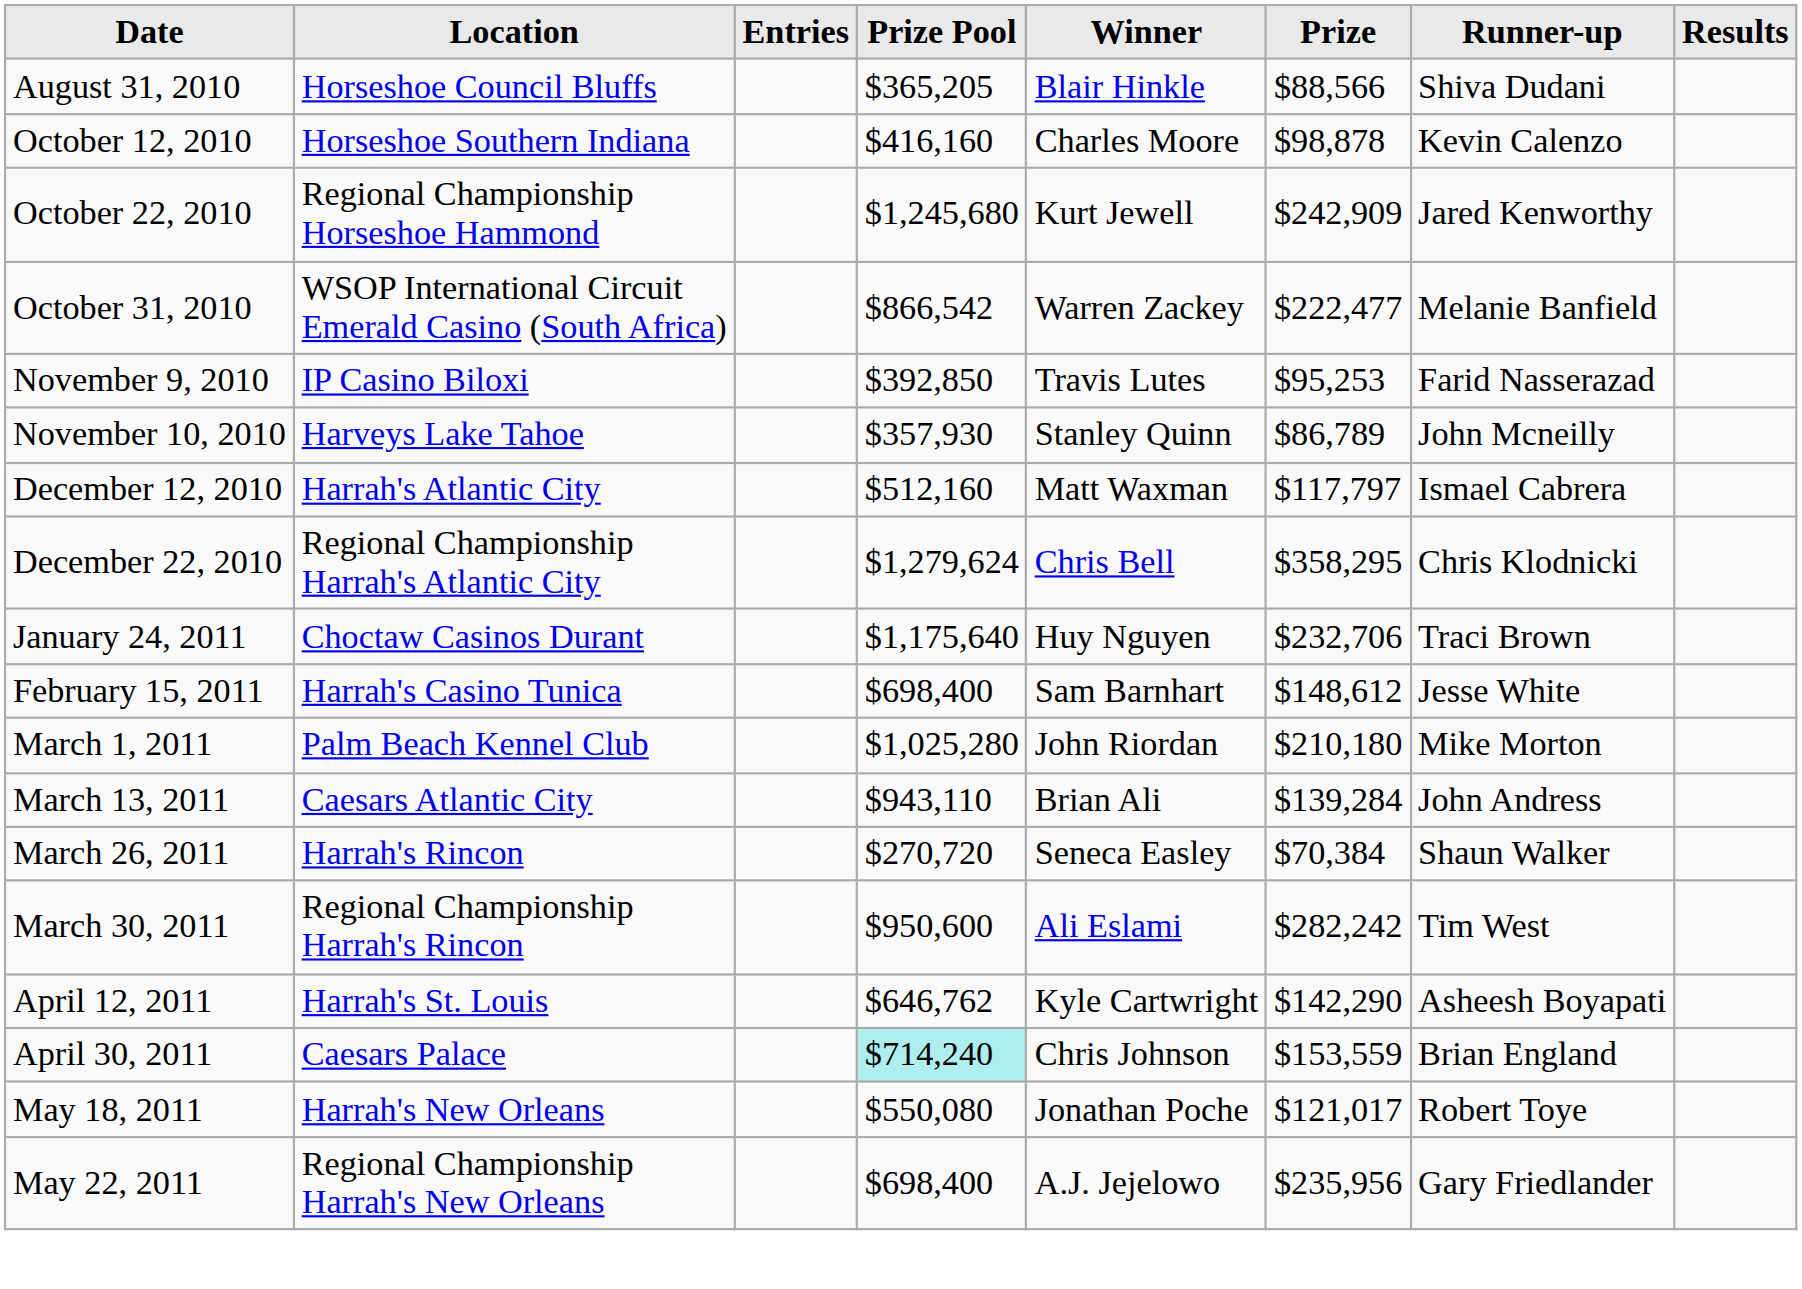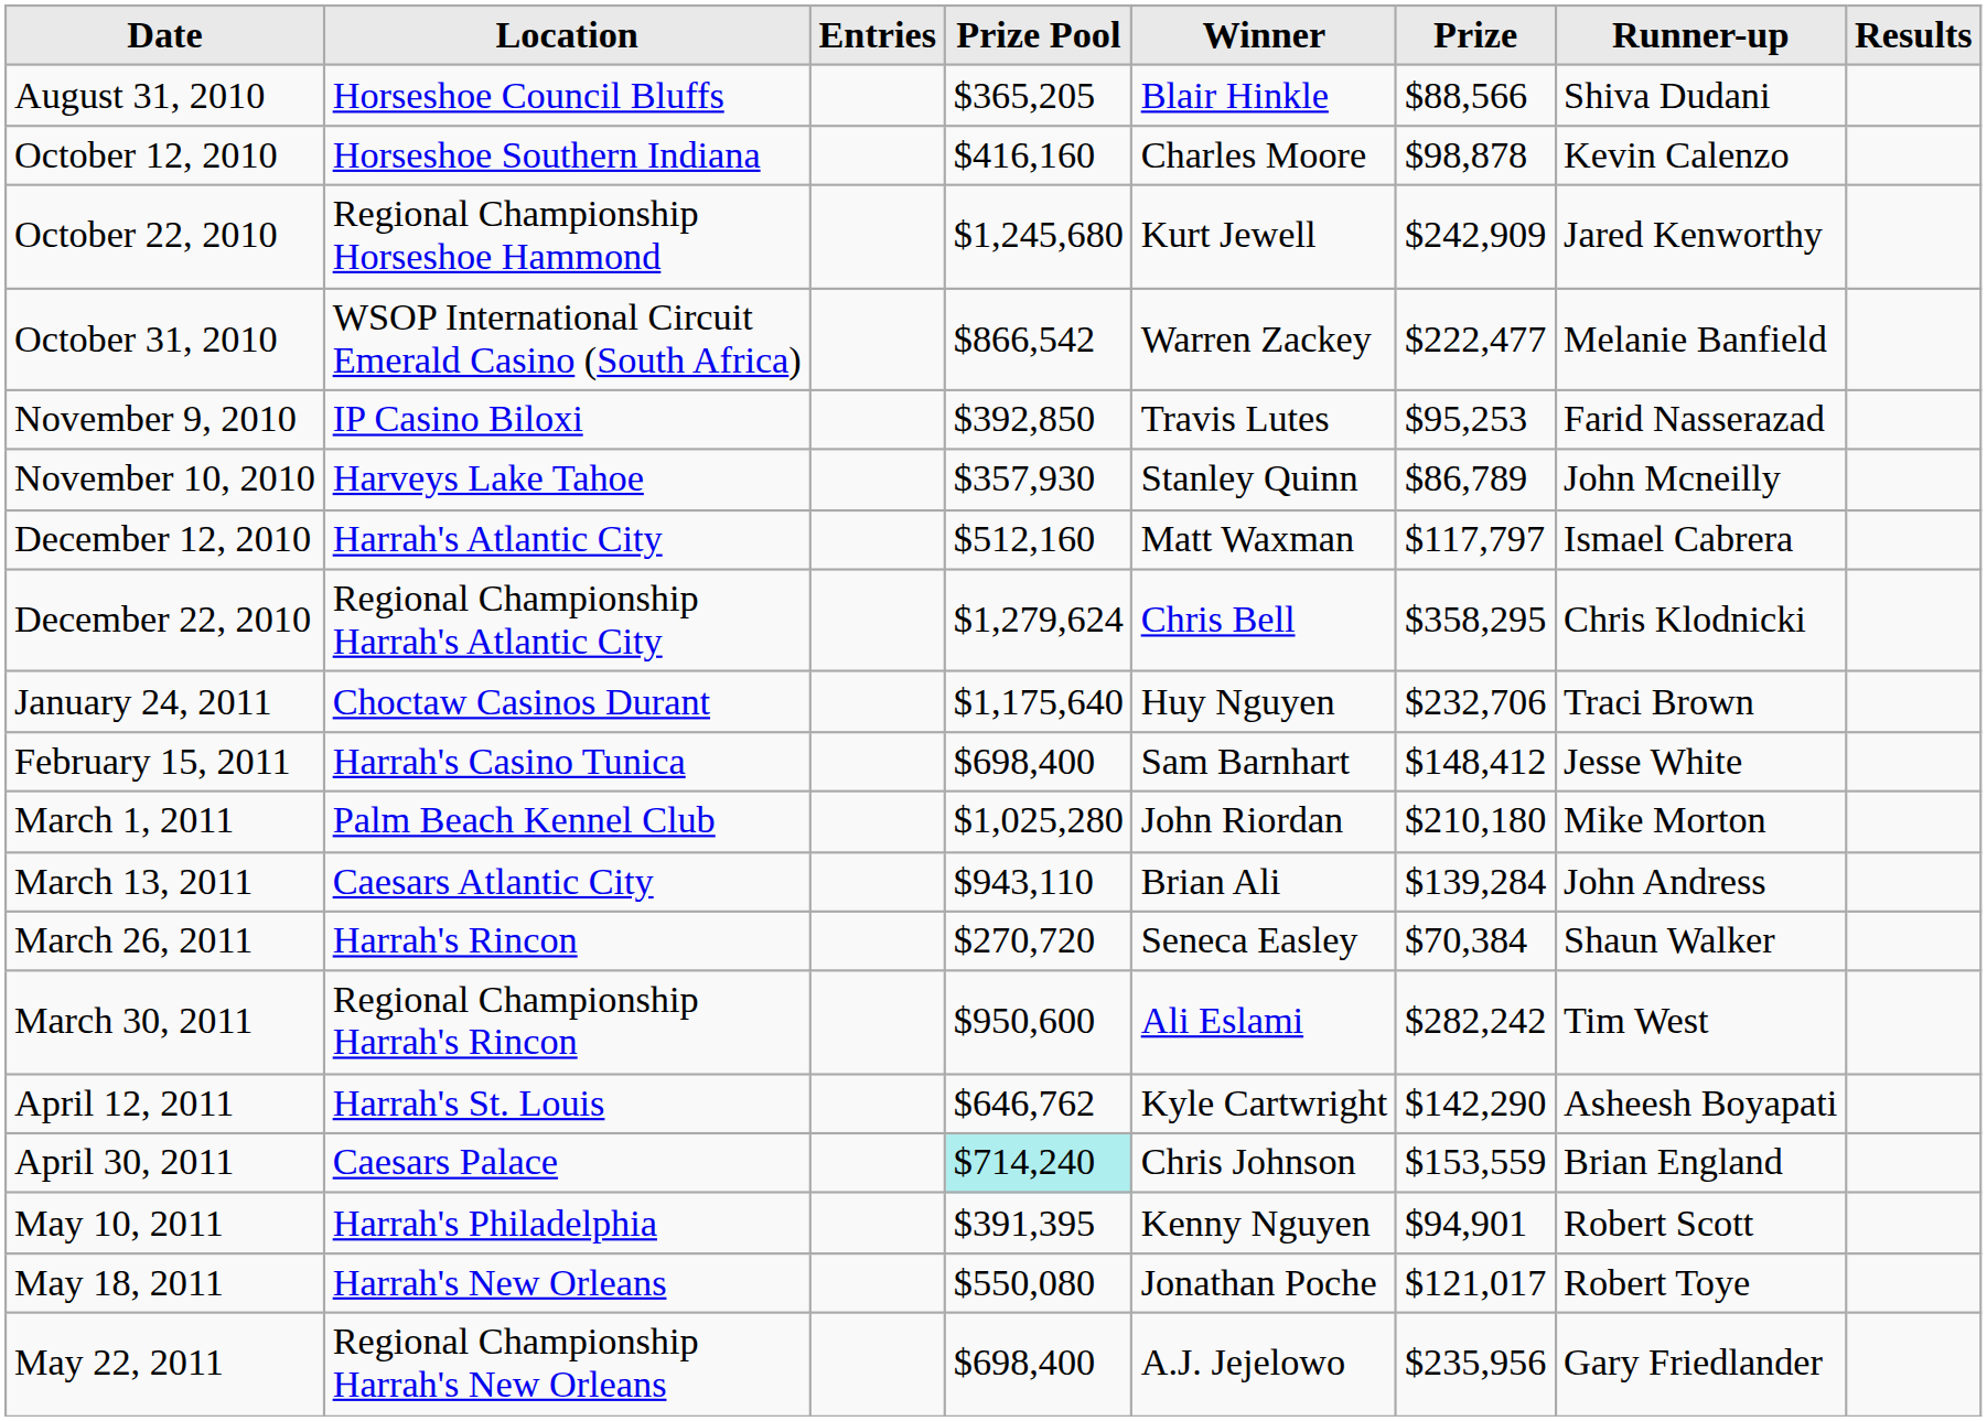 <table class="wikitable">
 <tr>
 <th style="background: #E9E9E9;">Date</th>
 <th style="background: #E9E9E9;">Location</th>
 <th style="background: #E9E9E9;">Entries</th>
 <th style="background: #E9E9E9;">Prize Pool</th>
 <th style="background: #E9E9E9;">Winner</th>
 <th style="background: #E9E9E9;">Prize</th>
 <th style="background: #E9E9E9;">Runner-up</th>
 <th style="background: #E9E9E9;">Results</th>
 </tr>
 <tr>
 <td>August 31, 2010</td>
 <td><a href='#'>Horseshoe Council Bluffs</a></td>
 <td></td>
 <td>$365,205</td>
 <td> <a href='#'>Blair Hinkle</a></td>
 <td>$88,566</td>
 <td> Shiva Dudani</td>
 <td></td>
 </tr>
 <tr>
 <td>October 12, 2010</td>
 <td><a href='#'>Horseshoe Southern Indiana</a></td>
 <td></td>
 <td>$416,160</td>
 <td> Charles Moore</td>
 <td>$98,878</td>
 <td> Kevin Calenzo</td>
 <td></td>
 </tr>
 <tr>
 <td>October 22, 2010</td>
 <td>Regional Championship<br><a href='#'>Horseshoe Hammond</a></td>
 <td></td>
 <td>$1,245,680</td>
 <td> Kurt Jewell</td>
 <td>$242,909</td>
 <td> Jared Kenworthy</td>
 <td></td>
 </tr>
 <tr>
 <td>October 31, 2010</td>
 <td>WSOP International Circuit<br><a href='#'>Emerald Casino</a> (<a href='#'>South Africa</a>)</td>
 <td></td>
 <td>$866,542</td>
 <td> Warren Zackey</td>
 <td>$222,477</td>
 <td> Melanie Banfield</td>
 <td></td>
 </tr>
 <tr>
 <td>November 9, 2010</td>
 <td><a href='#'>IP Casino Biloxi</a></td>
 <td></td>
 <td>$392,850</td>
 <td> Travis Lutes</td>
 <td>$95,253</td>
 <td> Farid Nasserazad</td>
 <td></td>
 </tr>
 <tr>
 <td>November 10, 2010</td>
 <td><a href='#'>Harveys Lake Tahoe</a></td>
 <td></td>
 <td>$357,930</td>
 <td> Stanley Quinn</td>
 <td>$86,789</td>
 <td> John Mcneilly</td>
 <td></td>
 </tr>
 <tr>
 <td>December 12, 2010</td>
 <td><a href='#'>Harrah's Atlantic City</a></td>
 <td></td>
 <td>$512,160</td>
 <td> Matt Waxman</td>
 <td>$117,797</td>
 <td> Ismael Cabrera</td>
 <td></td>
 </tr>
 <tr>
 <td>December 22, 2010</td>
 <td>Regional Championship<br><a href='#'>Harrah's Atlantic City</a></td>
 <td></td>
 <td>$1,279,624</td>
 <td> <a href='#'>Chris Bell</a></td>
 <td>$358,295</td>
 <td> Chris Klodnicki</td>
 <td></td>
 </tr>
 <tr>
 <td>January 24, 2011</td>
 <td><a href='#'>Choctaw Casinos Durant</a></td>
 <td></td>
 <td>$1,175,640</td>
 <td> Huy Nguyen</td>
 <td>$232,706</td>
 <td> Traci Brown</td>
 <td></td>
 </tr>
 <tr>
 <td>February 15, 2011</td>
 <td><a href='#'>Harrah's Casino Tunica</a></td>
 <td></td>
 <td>$698,400</td>
 <td> Sam Barnhart</td>
-<td>$148,612</td>
+<td>$148,412</td>
 <td> Jesse White</td>
 <td></td>
 </tr>
 <tr>
 <td>March 1, 2011</td>
 <td><a href='#'>Palm Beach Kennel Club</a></td>
 <td></td>
 <td>$1,025,280</td>
 <td> John Riordan</td>
 <td>$210,180</td>
 <td> Mike Morton</td>
 <td></td>
 </tr>
 <tr>
 <td>March 13, 2011</td>
 <td><a href='#'>Caesars Atlantic City</a></td>
 <td></td>
 <td>$943,110</td>
 <td> Brian Ali</td>
 <td>$139,284</td>
 <td> John Andress</td>
 <td></td>
 </tr>
 <tr>
 <td>March 26, 2011</td>
 <td><a href='#'>Harrah's Rincon</a></td>
 <td></td>
 <td>$270,720</td>
 <td> Seneca Easley</td>
 <td>$70,384</td>
 <td> Shaun Walker</td>
 <td></td>
 </tr>
 <tr>
 <td>March 30, 2011</td>
 <td>Regional Championship<br><a href='#'>Harrah's Rincon</a></td>
 <td></td>
 <td>$950,600</td>
 <td> <a href='#'>Ali Eslami</a></td>
 <td>$282,242</td>
 <td> Tim West</td>
 <td></td>
 </tr>
 <tr>
 <td>April 12, 2011</td>
 <td><a href='#'>Harrah's St. Louis</a></td>
 <td></td>
 <td>$646,762</td>
 <td> Kyle Cartwright</td>
 <td>$142,290</td>
 <td> Asheesh Boyapati</td>
 <td></td>
 </tr>
 <tr>
 <td>April 30, 2011</td>
 <td><a href='#'>Caesars Palace</a></td>
 <td></td>
 <td style="background: paleturquoise;">$714,240</td>
 <td> Chris Johnson</td>
 <td>$153,559</td>
 <td> Brian England</td>
 <td></td>
 </tr>
 <tr>
+<td>May 10, 2011</td>
+<td><a href='#'>Harrah's Philadelphia</a></td>
+<td></td>
+<td>$391,395</td>
+<td> Kenny Nguyen</td>
+<td>$94,901</td>
+<td> Robert Scott</td>
+<td></td>
+</tr>
+<tr>
 <td>May 18, 2011</td>
 <td><a href='#'>Harrah's New Orleans</a></td>
 <td></td>
 <td>$550,080</td>
 <td> Jonathan Poche</td>
 <td>$121,017</td>
 <td> Robert Toye</td>
 <td></td>
 </tr>
 <tr>
 <td>May 22, 2011</td>
 <td>Regional Championship<br><a href='#'>Harrah's New Orleans</a></td>
 <td></td>
 <td>$698,400</td>
 <td> A.J. Jejelowo</td>
 <td>$235,956</td>
 <td> Gary Friedlander</td>
 <td></td>
 </tr>
 </table>
